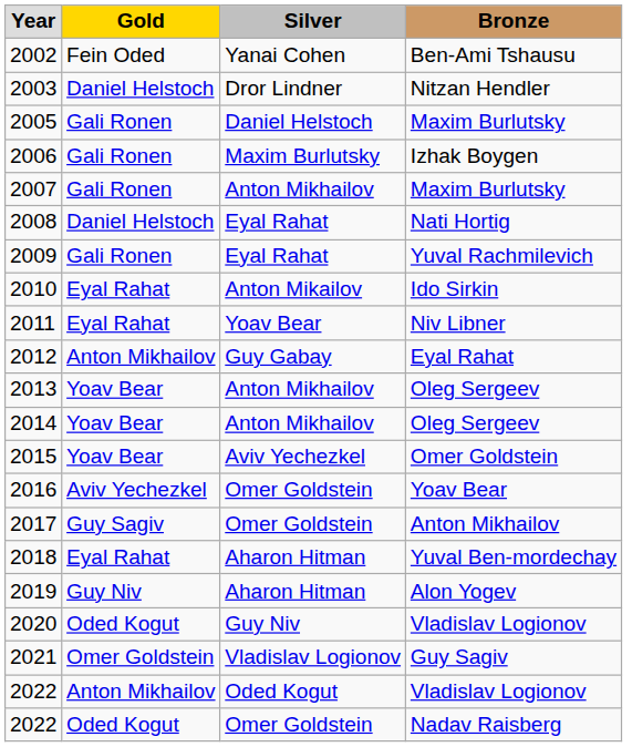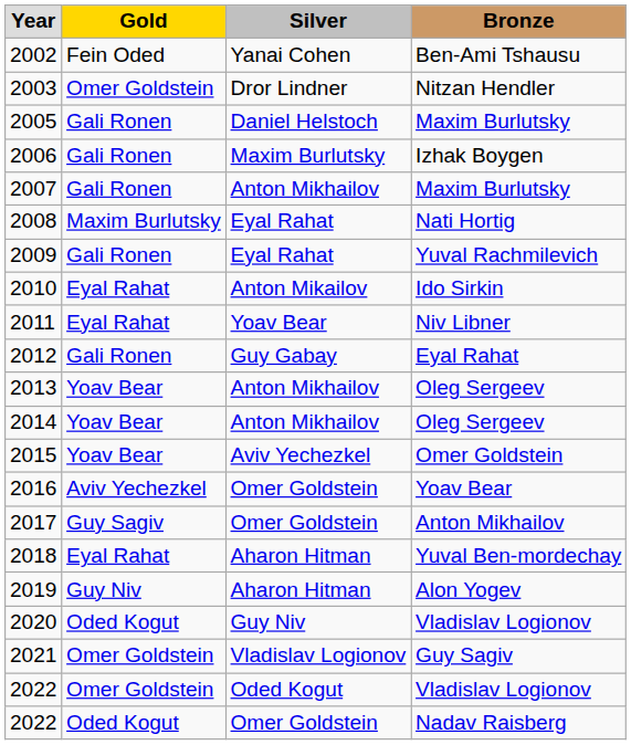 <table class="wikitable" style="text-align:left;">
 <tr>
 <td style="background:#DDDDDD; font-weight:bold; text-align:center;">Year</td>
 <td style="background:gold; font-weight:bold; text-align:center;">Gold</td>
 <td style="background:silver; font-weight:bold; text-align:center;">Silver</td>
 <td style="background:#cc9966; font-weight:bold; text-align:center;">Bronze</td>
 </tr>
 <tr>
 <td>2002</td>
 <td>Fein Oded</td>
 <td>Yanai Cohen</td>
 <td>Ben-Ami Tshausu</td>
 </tr>
 <tr ---->
 <td>2003</td>
-<td><a href='#'>Daniel Helstoch</a></td>
+<td><a href='#'>Omer Goldstein</a></td>
 <td>Dror Lindner</td>
 <td>Nitzan Hendler</td>
 </tr>
 <tr ---->
 <td>2005</td>
 <td><a href='#'>Gali Ronen</a></td>
 <td><a href='#'>Daniel Helstoch</a></td>
 <td><a href='#'>Maxim Burlutsky</a></td>
 </tr>
 <tr>
 <td>2006</td>
 <td><a href='#'>Gali Ronen</a></td>
 <td><a href='#'>Maxim Burlutsky</a></td>
 <td>Izhak Boygen</td>
 </tr>
 <tr ---->
 <td>2007</td>
 <td><a href='#'>Gali Ronen</a></td>
 <td><a href='#'>Anton Mikhailov</a></td>
 <td><a href='#'>Maxim Burlutsky</a></td>
 </tr>
 <tr>
 <td>2008</td>
-<td><a href='#'>Daniel Helstoch</a></td>
+<td><a href='#'>Maxim Burlutsky</a></td>
 <td><a href='#'>Eyal Rahat</a></td>
 <td><a href='#'>Nati Hortig</a></td>
 </tr>
 <tr>
 <td>2009</td>
 <td><a href='#'>Gali Ronen</a></td>
 <td><a href='#'>Eyal Rahat</a></td>
 <td><a href='#'>Yuval Rachmilevich</a></td>
 </tr>
 <tr>
 <td>2010</td>
 <td><a href='#'>Eyal Rahat</a></td>
 <td><a href='#'>Anton Mikailov</a></td>
 <td><a href='#'>Ido Sirkin</a></td>
 </tr>
 <tr>
 <td>2011</td>
 <td><a href='#'>Eyal Rahat</a></td>
 <td><a href='#'>Yoav Bear</a></td>
 <td><a href='#'>Niv Libner</a></td>
 </tr>
 <tr>
 <td>2012</td>
-<td><a href='#'>Anton Mikhailov</a></td>
+<td><a href='#'>Gali Ronen</a></td>
 <td><a href='#'>Guy Gabay</a></td>
 <td><a href='#'>Eyal Rahat</a></td>
 </tr>
 <tr>
 <td>2013</td>
 <td><a href='#'>Yoav Bear</a></td>
 <td><a href='#'>Anton Mikhailov</a></td>
 <td><a href='#'>Oleg Sergeev</a></td>
 </tr>
 <tr>
 <td>2014</td>
 <td><a href='#'>Yoav Bear</a></td>
 <td><a href='#'>Anton Mikhailov</a></td>
 <td><a href='#'>Oleg Sergeev</a></td>
 </tr>
 <tr>
 <td>2015</td>
 <td><a href='#'>Yoav Bear</a></td>
 <td><a href='#'>Aviv Yechezkel</a></td>
 <td><a href='#'>Omer Goldstein</a></td>
 </tr>
 <tr>
 <td>2016</td>
 <td><a href='#'>Aviv Yechezkel</a></td>
 <td><a href='#'>Omer Goldstein</a></td>
 <td><a href='#'>Yoav Bear</a></td>
 </tr>
 <tr>
 <td>2017</td>
 <td><a href='#'>Guy Sagiv</a></td>
 <td><a href='#'>Omer Goldstein</a></td>
 <td><a href='#'>Anton Mikhailov</a></td>
 </tr>
 <tr>
 <td>2018</td>
 <td><a href='#'>Eyal Rahat</a></td>
 <td><a href='#'>Aharon Hitman</a></td>
 <td><a href='#'>Yuval Ben-mordechay</a></td>
 </tr>
 <tr>
 <td>2019</td>
 <td><a href='#'>Guy Niv</a></td>
 <td><a href='#'>Aharon Hitman</a></td>
 <td><a href='#'>Alon Yogev</a></td>
 </tr>
 <tr>
 <td>2020</td>
 <td><a href='#'>Oded Kogut</a></td>
 <td><a href='#'>Guy Niv</a></td>
 <td><a href='#'>Vladislav Logionov</a></td>
 </tr>
 <tr>
 <td>2021</td>
 <td><a href='#'>Omer Goldstein</a></td>
 <td><a href='#'>Vladislav Logionov</a></td>
 <td><a href='#'>Guy Sagiv</a></td>
 </tr>
 <tr>
 <td>2022</td>
-<td><a href='#'>Anton Mikhailov</a></td>
+<td><a href='#'>Omer Goldstein</a></td>
 <td><a href='#'>Oded Kogut</a></td>
 <td><a href='#'>Vladislav Logionov</a></td>
 </tr>
 <tr>
 <td>2022</td>
 <td><a href='#'>Oded Kogut</a></td>
 <td><a href='#'>Omer Goldstein</a></td>
 <td><a href='#'>Nadav Raisberg</a></td>
 </tr>
 </table>
